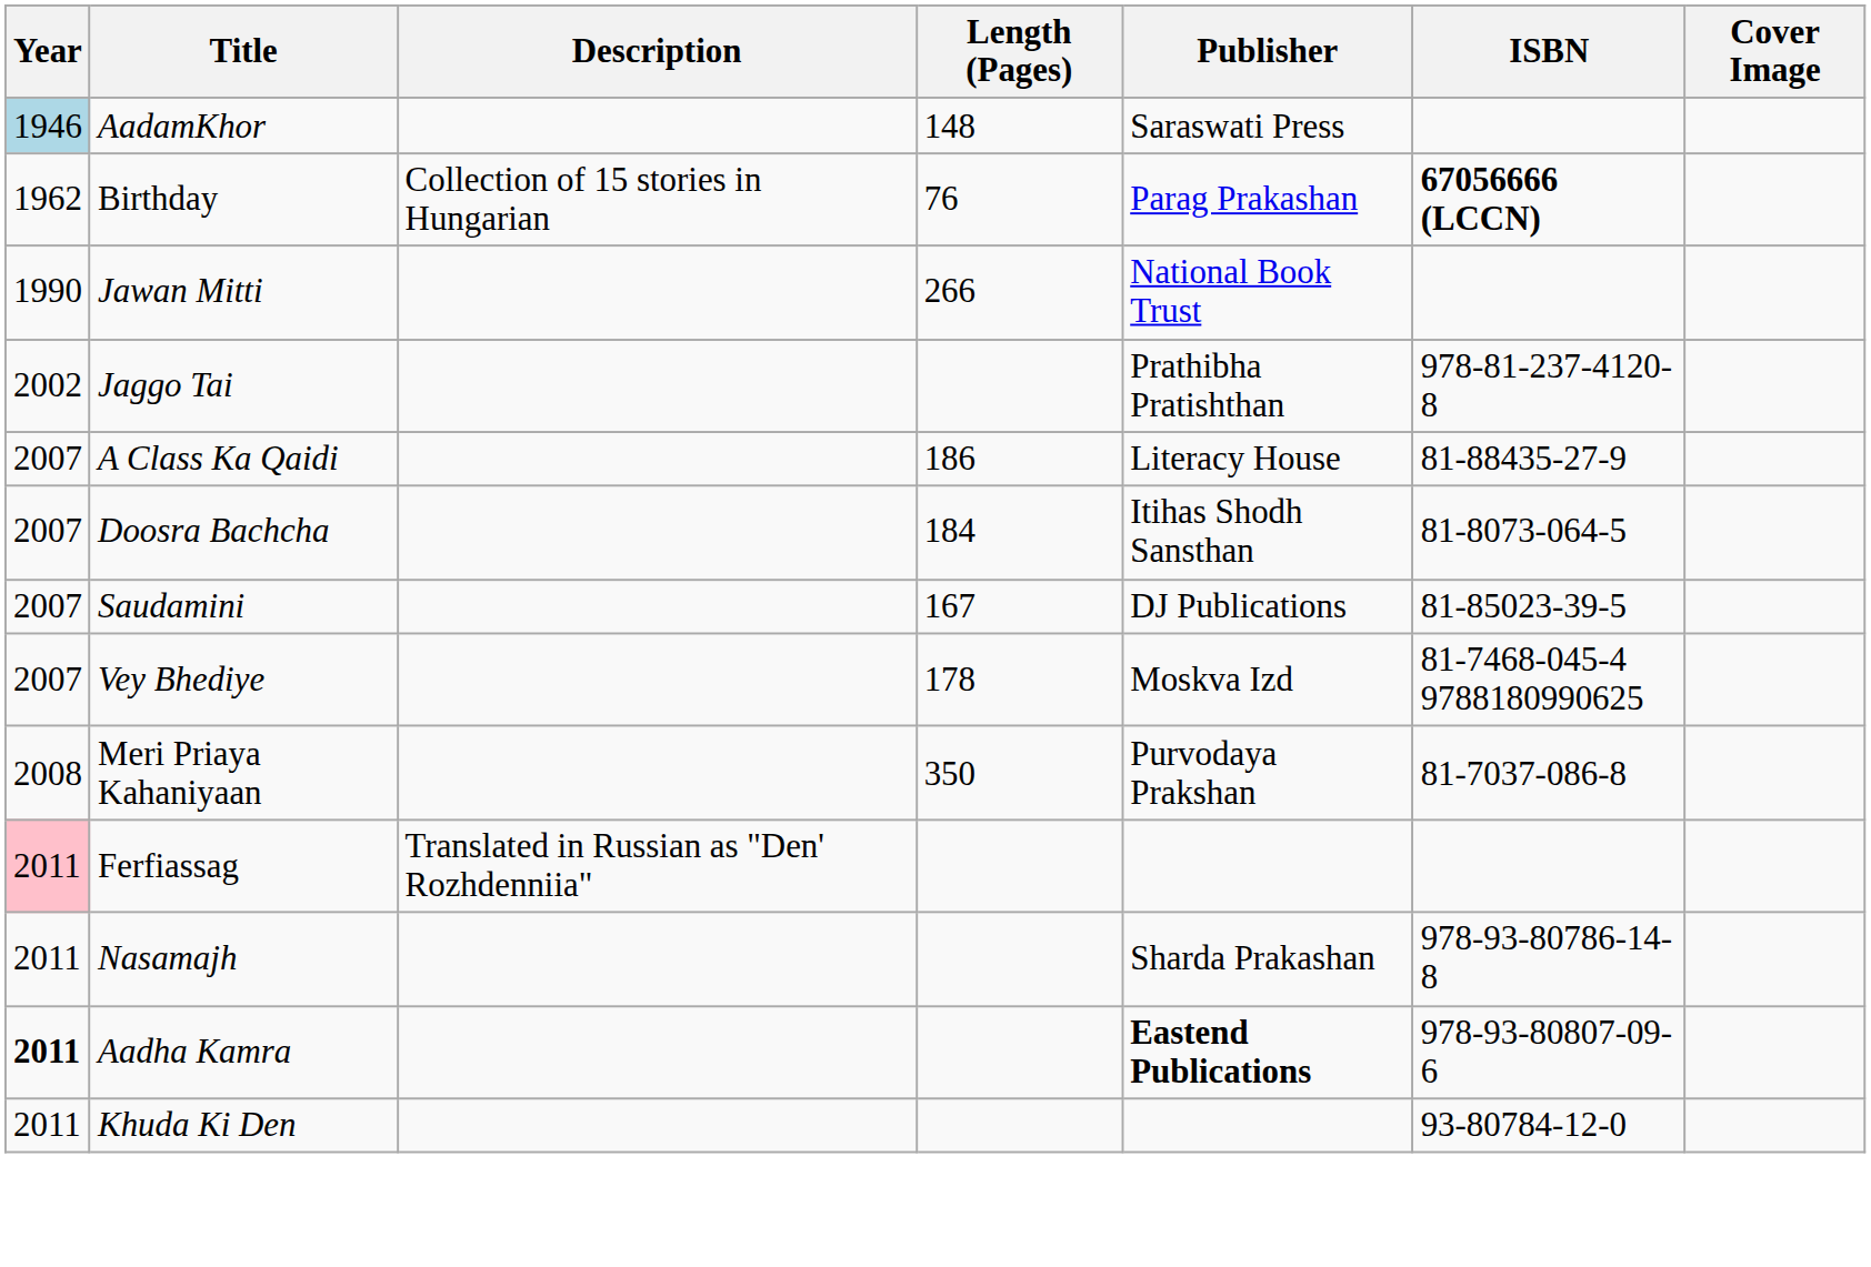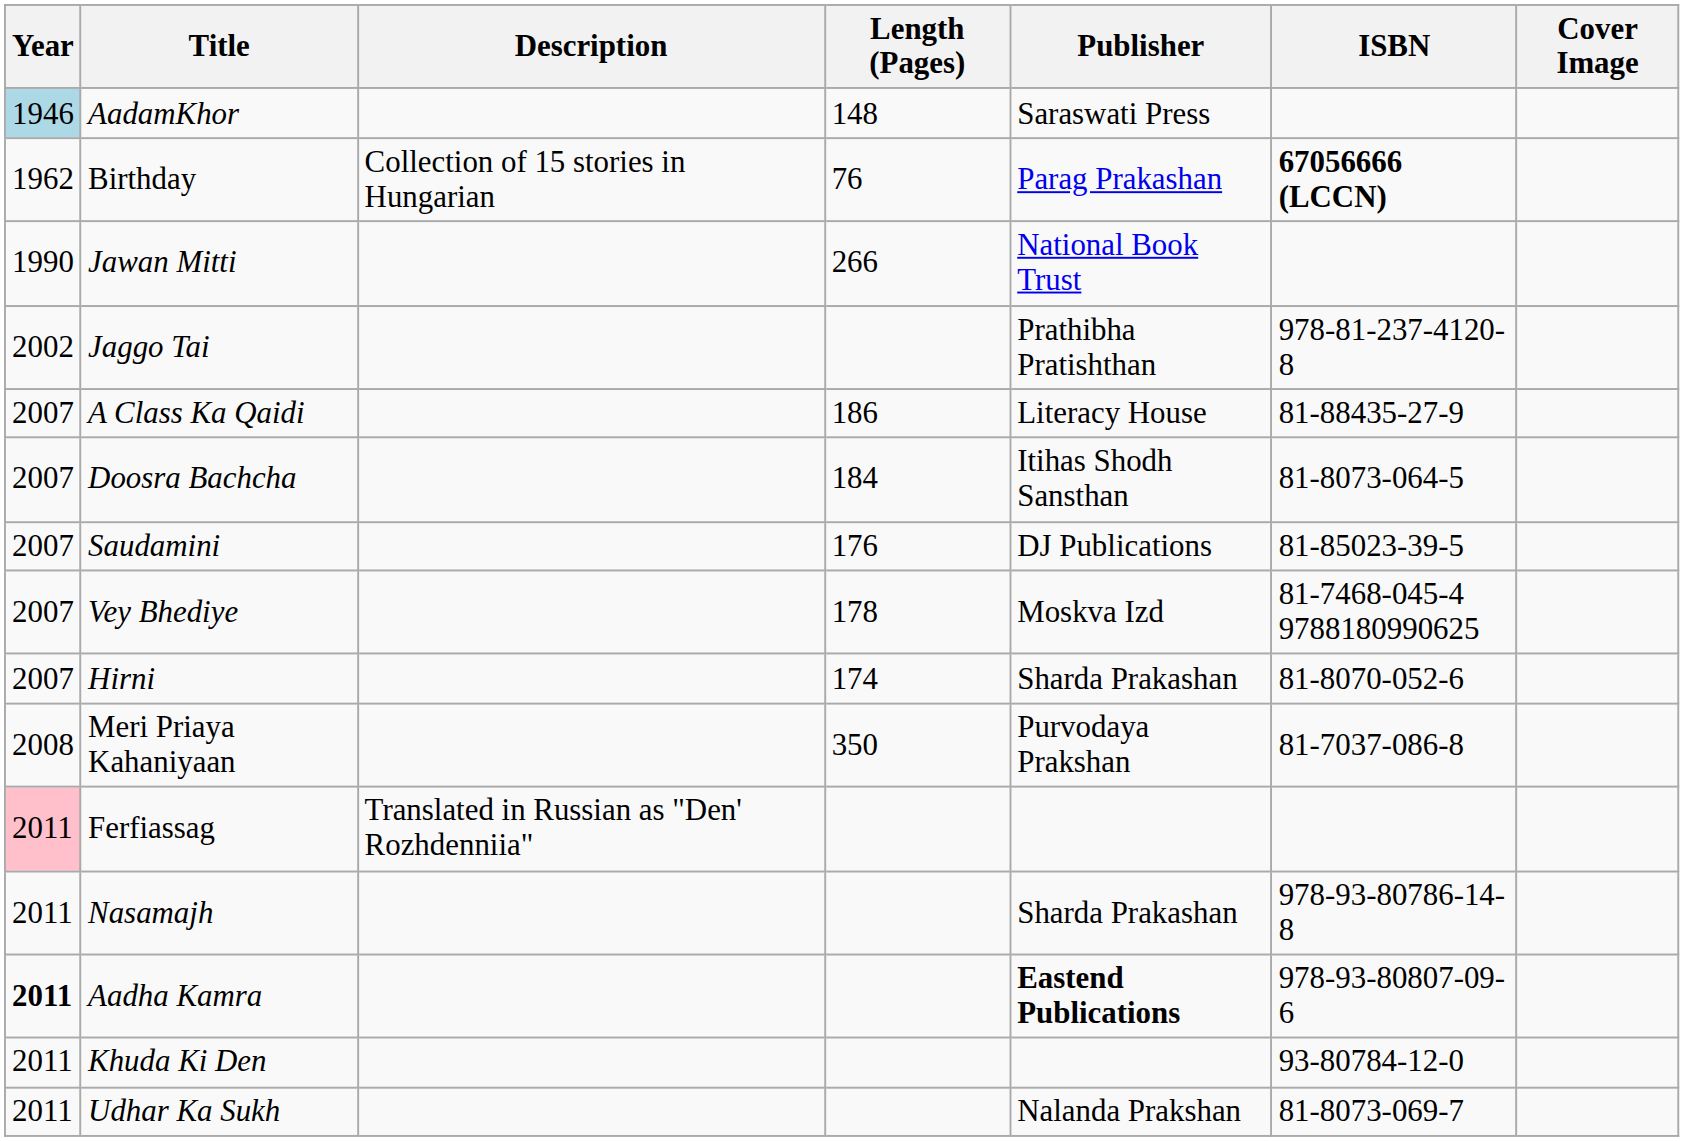 <table class="wikitable">
 <tr>
 <th>Year</th>
 <th>Title</th>
 <th>Description</th>
 <th>Length (Pages)</th>
 <th>Publisher</th>
 <th>ISBN</th>
 <th>Cover Image</th>
 </tr>
 <tr>
 <td style="background: lightblue;">1946</td>
 <td><em>AadamKhor</em></td>
 <td></td>
 <td>148</td>
 <td>Saraswati Press</td>
 <td></td>
 <td></td>
 </tr>
 <tr>
 <td>1962</td>
 <td>Birthday</td>
 <td>Collection of 15 stories in Hungarian</td>
 <td>76</td>
 <td><a href='#'>Parag Prakashan</a></td>
 <td><strong>67056666  (LCCN)</strong></td>
 <td></td>
 </tr>
 <tr>
 <td>1990</td>
 <td><em>Jawan Mitti</em></td>
 <td></td>
 <td>266</td>
 <td><a href='#'>National Book Trust</a></td>
 <td></td>
 <td></td>
 </tr>
 <tr>
 <td>2002</td>
 <td><em>Jaggo Tai</em></td>
 <td></td>
 <td></td>
 <td>Prathibha Pratishthan</td>
 <td>978-81-237-4120-8</td>
 <td></td>
 </tr>
 <tr>
 <td>2007</td>
 <td><em>A Class Ka Qaidi</em></td>
 <td></td>
 <td>186</td>
 <td>Literacy House</td>
 <td>81-88435-27-9</td>
 <td></td>
 </tr>
 <tr>
 <td>2007</td>
 <td><em>Doosra Bachcha</em></td>
 <td></td>
 <td>184</td>
 <td>Itihas Shodh Sansthan</td>
 <td>81-8073-064-5</td>
 <td></td>
 </tr>
 <tr>
 <td>2007</td>
 <td><em>Saudamini</em></td>
 <td></td>
-<td>167</td>
+<td>176</td>
 <td>DJ Publications</td>
 <td>81-85023-39-5</td>
 <td></td>
 </tr>
 <tr>
 <td>2007</td>
 <td><em>Vey Bhediye</em></td>
 <td></td>
 <td>178</td>
 <td>Moskva Izd</td>
 <td>81-7468-045-4<br>9788180990625</td>
+<td></td>
+</tr>
+<tr>
+<td>2007</td>
+<td><em>Hirni</em></td>
+<td></td>
+<td>174</td>
+<td>Sharda Prakashan</td>
+<td>81-8070-052-6</td>
 <td></td>
 </tr>
 <tr>
 <td>2008</td>
 <td>Meri Priaya Kahaniyaan</td>
 <td></td>
 <td>350</td>
 <td>Purvodaya Prakshan</td>
 <td>81-7037-086-8</td>
 <td></td>
 </tr>
 <tr>
 <td style="background: pink;">2011</td>
 <td>Ferfiassag</td>
 <td>Translated in Russian as "Den' Rozhdenniia"</td>
 <td></td>
 <td></td>
 <td></td>
 <td></td>
 </tr>
 <tr>
 <td>2011</td>
 <td><em>Nasamajh</em></td>
 <td></td>
 <td></td>
 <td>Sharda Prakashan</td>
 <td>978-93-80786-14-8</td>
 <td></td>
 </tr>
 <tr>
 <td><strong>2011</strong></td>
 <td><em>Aadha Kamra</em></td>
 <td></td>
 <td></td>
 <td><strong>Eastend Publications</strong></td>
 <td>978-93-80807-09-6</td>
 <td></td>
 </tr>
 <tr>
 <td>2011</td>
 <td><em>Khuda Ki Den</em></td>
 <td></td>
 <td></td>
 <td></td>
 <td>93-80784-12-0</td>
 <td></td>
 </tr>
+<tr>
+<td>2011</td>
+<td><em>Udhar Ka Sukh</em></td>
+<td></td>
+<td></td>
+<td>Nalanda Prakshan</td>
+<td>81-8073-069-7</td>
+<td></td>
+</tr>
 </table>
